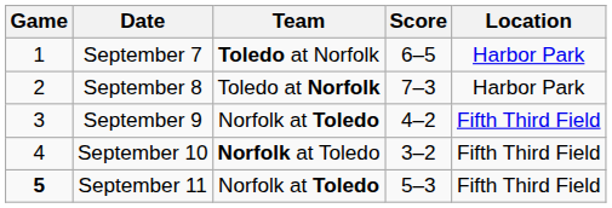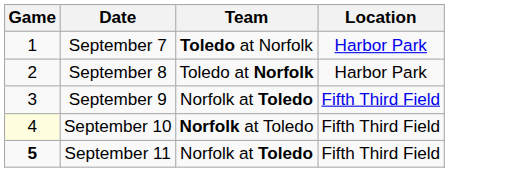 <table class="wikitable" style="text-align:center">
 <tr>
 <th>Game</th>
 <th>Date</th>
 <th>Team</th>
-<th>Score</th>
 <th>Location</th>
 </tr>
 <tr>
 <td>1</td>
 <td>September 7</td>
 <td><strong>Toledo</strong> at Norfolk</td>
-<td>6–5</td>
 <td><a href='#'>Harbor Park</a></td>
 </tr>
 <tr>
 <td>2</td>
 <td>September 8</td>
 <td>Toledo at <strong>Norfolk</strong></td>
-<td>7–3</td>
 <td>Harbor Park</td>
 </tr>
 <tr>
 <td>3</td>
 <td>September 9</td>
 <td>Norfolk at <strong>Toledo</strong></td>
-<td>4–2</td>
 <td><a href='#'>Fifth Third Field</a></td>
 </tr>
 <tr>
-<td>4</td>
+<td style="background: lightyellow;">4</td>
 <td>September 10</td>
 <td><strong>Norfolk</strong> at Toledo</td>
-<td>3–2</td>
 <td>Fifth Third Field</td>
 </tr>
 <tr>
 <td><strong>5</strong></td>
 <td>September 11</td>
 <td>Norfolk at <strong>Toledo</strong></td>
-<td>5–3</td>
 <td>Fifth Third Field</td>
 </tr>
 </table>
